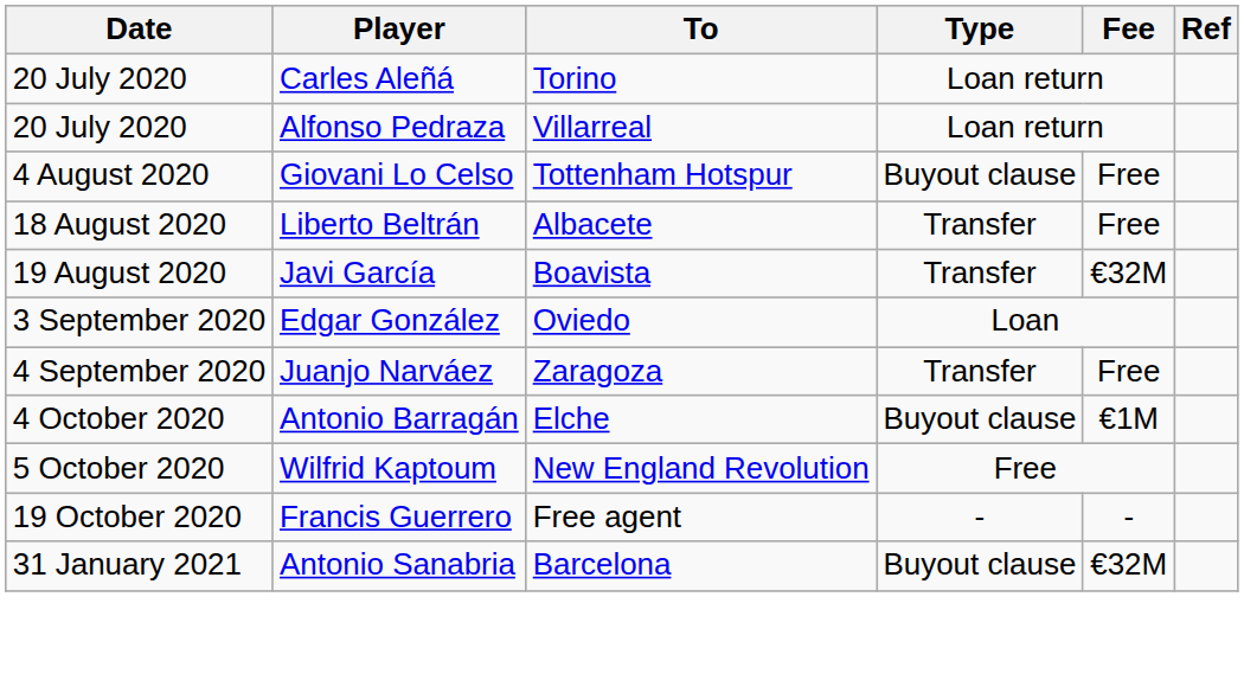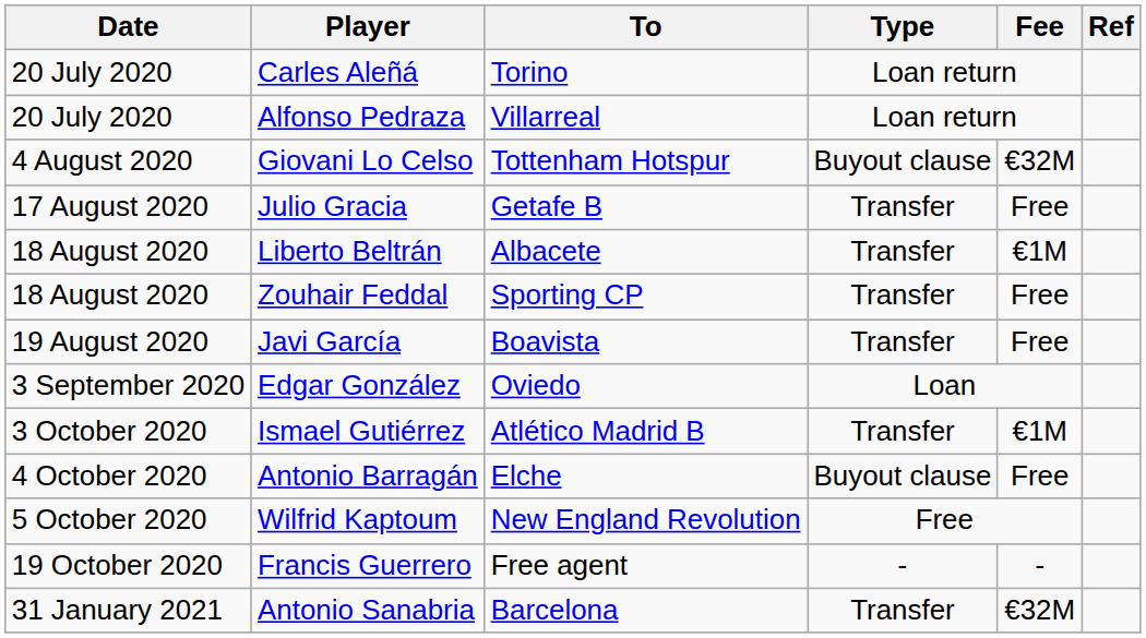 <table class="wikitable">
 <tr>
 <th>Date</th>
 <th>Player</th>
 <th>To</th>
 <th>Type</th>
 <th>Fee</th>
 <th>Ref</th>
 </tr>
 <tr>
 <td>20 July 2020</td>
 <td> <a href='#'>Carles Aleñá</a></td>
 <td> <a href='#'>Torino</a></td>
 <td align=center colspan=2>Loan return</td>
 <td align=center></td>
 </tr>
 <tr>
 <td>20 July 2020</td>
 <td> <a href='#'>Alfonso Pedraza</a></td>
 <td><a href='#'>Villarreal</a></td>
 <td align=center colspan=2>Loan return</td>
 <td align=center></td>
 </tr>
 <tr>
 <td>4 August 2020</td>
 <td> <a href='#'>Giovani Lo Celso</a></td>
 <td> <a href='#'>Tottenham Hotspur</a></td>
 <td align=center>Buyout clause</td>
+<td align=center>€32M</td>
+<td align=center></td>
+</tr>
+<tr>
+<td>17 August 2020</td>
+<td> <a href='#'>Julio Gracia</a></td>
+<td><a href='#'>Getafe B</a></td>
+<td align=center>Transfer</td>
 <td align=center>Free</td>
 <td align=center></td>
 </tr>
 <tr>
 <td>18 August 2020</td>
 <td> <a href='#'>Liberto Beltrán</a></td>
 <td><a href='#'>Albacete</a></td>
+<td align=center>Transfer</td>
+<td align=center>€1M</td>
+<td align=center></td>
+</tr>
+<tr>
+<td>18 August 2020</td>
+<td> <a href='#'>Zouhair Feddal</a></td>
+<td> <a href='#'>Sporting CP</a></td>
 <td align=center>Transfer</td>
 <td align=center>Free</td>
 <td align=center></td>
 </tr>
 <tr>
 <td>19 August 2020</td>
 <td> <a href='#'>Javi García</a></td>
 <td> <a href='#'>Boavista</a></td>
 <td align=center>Transfer</td>
-<td align=center>€32M</td>
+<td align=center>Free</td>
 <td align=center></td>
 </tr>
 <tr>
 <td>3 September 2020</td>
 <td> <a href='#'>Edgar González</a></td>
 <td><a href='#'>Oviedo</a></td>
 <td align=center colspan=2>Loan</td>
 <td align=center></td>
 </tr>
 <tr>
-<td>4 September 2020</td>
-<td> <a href='#'>Juanjo Narváez</a></td>
-<td><a href='#'>Zaragoza</a></td>
+<td>3 October 2020</td>
+<td> <a href='#'>Ismael Gutiérrez</a></td>
+<td><a href='#'>Atlético Madrid B</a></td>
 <td align=center>Transfer</td>
-<td align=center>Free</td>
+<td align=center>€1M</td>
 <td align=center></td>
 </tr>
 <tr>
 <td>4 October 2020</td>
 <td> <a href='#'>Antonio Barragán</a></td>
 <td><a href='#'>Elche</a></td>
 <td align=center>Buyout clause</td>
-<td align=center>€1M</td>
+<td align=center>Free</td>
 <td align=center></td>
 </tr>
 <tr>
 <td>5 October 2020</td>
 <td> <a href='#'>Wilfrid Kaptoum</a></td>
 <td><a href='#'>New England Revolution</a></td>
 <td align=center colspan=2>Free</td>
 <td align=center></td>
 </tr>
 <tr>
 <td>19 October 2020</td>
 <td> <a href='#'>Francis Guerrero</a></td>
 <td>Free agent</td>
 <td align=center>-</td>
 <td align=center>-</td>
 <td align=center></td>
 </tr>
 <tr>
 <td>31 January 2021</td>
 <td> <a href='#'>Antonio Sanabria</a></td>
 <td><a href='#'>Barcelona</a></td>
-<td align=center>Buyout clause</td>
+<td align=center>Transfer</td>
 <td align=center>€32M</td>
 <td align=center></td>
 </tr>
 </table>
